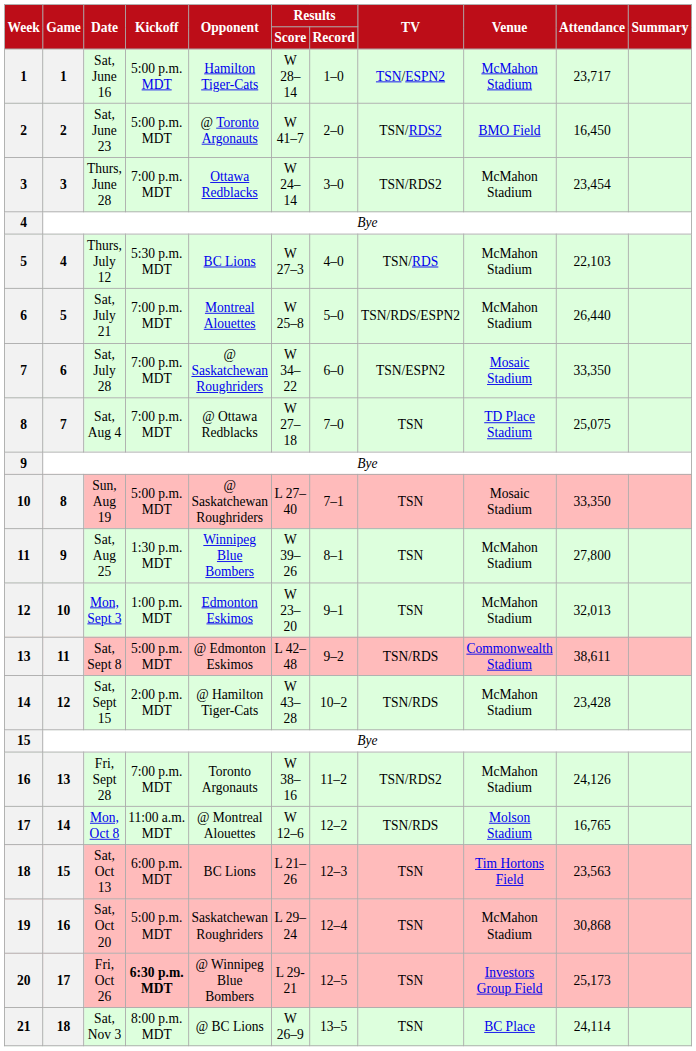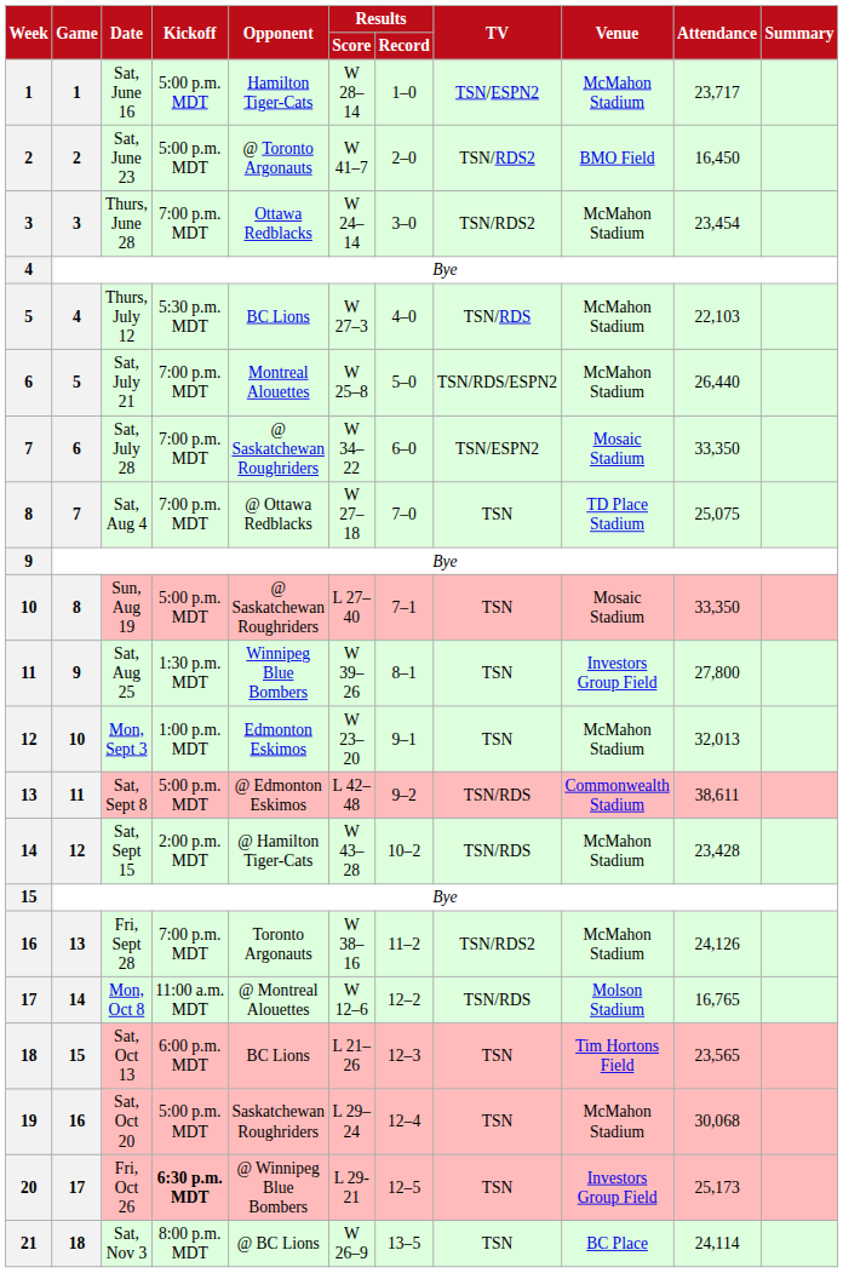 <table class="wikitable" style="font-size: 95%;">
 <tr>
 <th rowspan="2" style="background:#BD0D18;color:#FFFFFF;">Week</th>
 <th rowspan="2" style="background:#BD0D18;color:#FFFFFF;">Game</th>
 <th rowspan="2" style="background:#BD0D18;color:#FFFFFF;">Date</th>
 <th rowspan="2" style="background:#BD0D18;color:#FFFFFF;">Kickoff</th>
 <th rowspan="2" style="background:#BD0D18;color:#FFFFFF;">Opponent</th>
 <th colspan="2" style="background:#BD0D18;color:#FFFFFF;">Results</th>
 <th rowspan="2" style="background:#BD0D18;color:#FFFFFF;">TV</th>
 <th rowspan="2" style="background:#BD0D18;color:#FFFFFF;">Venue</th>
 <th rowspan="2" style="background:#BD0D18;color:#FFFFFF;">Attendance</th>
 <th rowspan="2" style="background:#BD0D18;color:#FFFFFF;">Summary</th>
 </tr>
 <tr>
 <th style="background:#BD0D18;color:#FFFFFF;">Score</th>
 <th style="background:#BD0D18;color:#FFFFFF;">Record</th>
 </tr>
 <tr bgcolor="ddffdd" align="center" =>
 <th align="center"><strong>1</strong></th>
 <th align="center"><strong>1</strong></th>
 <td align="center">Sat, June 16</td>
 <td align="center">5:00 p.m. <a href='#'>MDT</a></td>
 <td align="center"><a href='#'>Hamilton Tiger-Cats</a></td>
 <td align="center">W 28–14</td>
 <td align="center">1–0</td>
 <td align="center"><a href='#'>TSN</a>/<a href='#'>ESPN2</a></td>
 <td align="center"><a href='#'>McMahon Stadium</a></td>
 <td align="center">23,717</td>
 <td align="center"></td>
 </tr>
 <tr bgcolor="ddffdd" align="center" =>
 <th align="center"><strong>2</strong></th>
 <th align="center"><strong>2</strong></th>
 <td align="center">Sat, June 23</td>
 <td align="center">5:00 p.m. MDT</td>
 <td align="center">@ <a href='#'>Toronto Argonauts</a></td>
 <td align="center">W 41–7</td>
 <td align="center">2–0</td>
 <td align="center">TSN/<a href='#'>RDS2</a></td>
 <td align="center"><a href='#'>BMO Field</a></td>
 <td align="center">16,450</td>
 <td align="center"></td>
 </tr>
 <tr bgcolor="ddffdd" align="center" =>
 <th align="center"><strong>3</strong></th>
 <th align="center"><strong>3</strong></th>
 <td align="center">Thurs, June 28</td>
 <td align="center">7:00 p.m. MDT</td>
 <td align="center"><a href='#'>Ottawa Redblacks</a></td>
 <td align="center">W 24–14</td>
 <td align="center">3–0</td>
 <td align="center">TSN/RDS2</td>
 <td align="center">McMahon Stadium</td>
 <td align="center">23,454</td>
 <td align="center"></td>
 </tr>
 <tr bgcolor="ffffff" align="center" =>
 <th align="center"><strong>4</strong></th>
 <td colspan="10" valign="middle" align="center"><em>Bye</em></td>
 </tr>
 <tr bgcolor="ddffdd" align="center" =>
 <th align="center"><strong>5</strong></th>
 <th align="center"><strong>4</strong></th>
 <td align="center">Thurs, July 12</td>
 <td align="center">5:30 p.m. MDT</td>
 <td align="center"><a href='#'>BC Lions</a></td>
 <td align="center">W 27–3</td>
 <td align="center">4–0</td>
 <td align="center">TSN/<a href='#'>RDS</a></td>
 <td align="center">McMahon Stadium</td>
 <td align="center">22,103</td>
 <td align="center"></td>
 </tr>
 <tr bgcolor="ddffdd" align="center" =>
 <th align="center"><strong>6</strong></th>
 <th align="center"><strong>5</strong></th>
 <td align="center">Sat, July 21</td>
 <td align="center">7:00 p.m. MDT</td>
 <td align="center"><a href='#'>Montreal Alouettes</a></td>
 <td align="center">W 25–8</td>
 <td align="center">5–0</td>
 <td align="center">TSN/RDS/ESPN2</td>
 <td align="center">McMahon Stadium</td>
 <td align="center">26,440</td>
 <td align="center"></td>
 </tr>
 <tr bgcolor="ddffdd" align="center" =>
 <th align="center"><strong>7</strong></th>
 <th align="center"><strong>6</strong></th>
 <td align="center">Sat, July 28</td>
 <td align="center">7:00 p.m. MDT</td>
 <td align="center">@ <a href='#'>Saskatchewan Roughriders</a></td>
 <td align="center">W 34–22</td>
 <td align="center">6–0</td>
 <td align="center">TSN/ESPN2</td>
 <td align="center"><a href='#'>Mosaic Stadium</a></td>
 <td align="center">33,350</td>
 <td align="center"></td>
 </tr>
 <tr bgcolor="ddffdd" align="center" =>
 <th align="center"><strong>8</strong></th>
 <th align="center"><strong>7</strong></th>
 <td align="center">Sat, Aug 4</td>
 <td align="center">7:00 p.m. MDT</td>
 <td align="center">@ Ottawa Redblacks</td>
 <td align="center">W 27–18</td>
 <td align="center">7–0</td>
 <td align="center">TSN</td>
 <td align="center"><a href='#'>TD Place Stadium</a></td>
 <td align="center">25,075</td>
 <td align="center"></td>
 </tr>
 <tr bgcolor="ffffff" align="center" =>
 <th align="center"><strong>9</strong></th>
 <td colspan="10" valign="middle" align="center"><em>Bye</em></td>
 </tr>
 <tr bgcolor="ffbbbb" align="center" =>
 <th align="center"><strong>10</strong></th>
 <th align="center"><strong>8</strong></th>
 <td align="center">Sun, Aug 19</td>
 <td align="center">5:00 p.m. MDT</td>
 <td align="center">@ Saskatchewan Roughriders</td>
 <td align="center">L 27–40</td>
 <td align="center">7–1</td>
 <td align="center">TSN</td>
 <td align="center">Mosaic Stadium</td>
 <td align="center">33,350</td>
 <td align="center"></td>
 </tr>
 <tr bgcolor="ddffdd" align="center" =>
 <th align="center"><strong>11</strong></th>
 <th align="center"><strong>9</strong></th>
 <td align="center">Sat, Aug 25</td>
 <td align="center">1:30 p.m. MDT</td>
 <td align="center"><a href='#'>Winnipeg Blue Bombers</a></td>
 <td align="center">W 39–26</td>
 <td align="center">8–1</td>
 <td align="center">TSN</td>
-<td align="center">McMahon Stadium</td>
+<td align="center"><a href='#'>Investors Group Field</a></td>
 <td align="center">27,800</td>
 <td align="center"></td>
 </tr>
 <tr bgcolor="ddffdd" align="center" =>
 <th align="center"><strong>12</strong></th>
 <th align="center"><strong>10</strong></th>
 <td align="center"><a href='#'>Mon, Sept 3</a></td>
 <td align="center">1:00 p.m. MDT</td>
 <td align="center"><a href='#'>Edmonton Eskimos</a></td>
 <td align="center">W 23–20</td>
 <td align="center">9–1</td>
 <td align="center">TSN</td>
 <td align="center">McMahon Stadium</td>
 <td align="center">32,013</td>
 <td align="center"></td>
 </tr>
 <tr bgcolor="ffbbbb" align="center" =>
 <th align="center"><strong>13</strong></th>
 <th align="center"><strong>11</strong></th>
 <td align="center">Sat, Sept 8</td>
 <td align="center">5:00 p.m. MDT</td>
 <td align="center">@ Edmonton Eskimos</td>
 <td align="center">L 42–48</td>
 <td align="center">9–2</td>
 <td align="center">TSN/RDS</td>
 <td align="center"><a href='#'>Commonwealth Stadium</a></td>
 <td align="center">38,611</td>
 <td align="center"></td>
 </tr>
 <tr bgcolor="ddffdd" align="center" =>
 <th align="center"><strong>14</strong></th>
 <th align="center"><strong>12</strong></th>
 <td align="center">Sat, Sept 15</td>
 <td align="center">2:00 p.m. MDT</td>
 <td align="center">@ Hamilton Tiger-Cats</td>
 <td align="center">W 43–28</td>
 <td align="center">10–2</td>
 <td align="center">TSN/RDS</td>
 <td align="center">McMahon Stadium</td>
 <td align="center">23,428</td>
 <td align="center"></td>
 </tr>
 <tr bgcolor="ffffff" align="center" =>
 <th align="center"><strong>15</strong></th>
 <td colspan="10" valign="middle" align="center"><em>Bye</em></td>
 </tr>
 <tr bgcolor="ddffdd" align="center" =>
 <th align="center"><strong>16</strong></th>
 <th align="center"><strong>13</strong></th>
 <td align="center">Fri, Sept 28</td>
 <td align="center">7:00 p.m. MDT</td>
 <td align="center">Toronto Argonauts</td>
 <td align="center">W 38–16</td>
 <td align="center">11–2</td>
 <td align="center">TSN/RDS2</td>
 <td align="center">McMahon Stadium</td>
 <td align="center">24,126</td>
 <td align="center"></td>
 </tr>
 <tr bgcolor="ddffdd" align="center" =>
 <th align="center"><strong>17</strong></th>
 <th align="center"><strong>14</strong></th>
 <td align="center"><a href='#'>Mon, Oct 8</a></td>
 <td align="center">11:00 a.m. MDT</td>
 <td align="center">@ Montreal Alouettes</td>
 <td align="center">W 12–6</td>
 <td align="center">12–2</td>
 <td align="center">TSN/RDS</td>
 <td align="center"><a href='#'>Molson Stadium</a></td>
 <td align="center">16,765</td>
 <td align="center"></td>
 </tr>
 <tr bgcolor="ffbbbb" align="center" =>
 <th align="center"><strong>18</strong></th>
 <th align="center"><strong>15</strong></th>
 <td align="center">Sat, Oct 13</td>
 <td align="center">6:00 p.m. MDT</td>
 <td align="center">BC Lions</td>
 <td align="center">L 21–26</td>
 <td align="center">12–3</td>
 <td align="center">TSN</td>
 <td align="center"><a href='#'>Tim Hortons Field</a></td>
-<td align="center">23,563</td>
+<td align="center">23,565</td>
 <td align="center"></td>
 </tr>
 <tr bgcolor="ffbbbb" align="center" =>
 <th align="center"><strong>19</strong></th>
 <th align="center"><strong>16</strong></th>
 <td align="center">Sat, Oct 20</td>
 <td align="center">5:00 p.m. MDT</td>
 <td align="center">Saskatchewan Roughriders</td>
 <td align="center">L 29–24</td>
 <td align="center">12–4</td>
 <td align="center">TSN</td>
 <td align="center">McMahon Stadium</td>
-<td align="center">30,868</td>
+<td align="center">30,068</td>
 <td align="center"></td>
 </tr>
 <tr bgcolor="ffbbbb" align="center" =>
 <th align="center"><strong>20</strong></th>
 <th align="center"><strong>17</strong></th>
 <td align="center">Fri, Oct 26</td>
 <td align="center"><strong>6:30 p.m. MDT</strong></td>
 <td align="center">@ Winnipeg Blue Bombers</td>
 <td align="center">L 29-21</td>
 <td align="center">12–5</td>
 <td align="center">TSN</td>
 <td align="center"><a href='#'>Investors Group Field</a></td>
 <td align="center">25,173</td>
 <td align="center"></td>
 </tr>
 <tr bgcolor="ddffdd" align="center" =>
 <th align="center"><strong>21</strong></th>
 <th align="center"><strong>18</strong></th>
 <td align="center">Sat, Nov 3</td>
 <td align="center">8:00 p.m. MDT</td>
 <td align="center">@ BC Lions</td>
 <td align="center">W 26–9</td>
 <td align="center">13–5</td>
 <td align="center">TSN</td>
 <td align="center"><a href='#'>BC Place</a></td>
 <td align="center">24,114</td>
 <td align="center"></td>
 </tr>
 </table>
